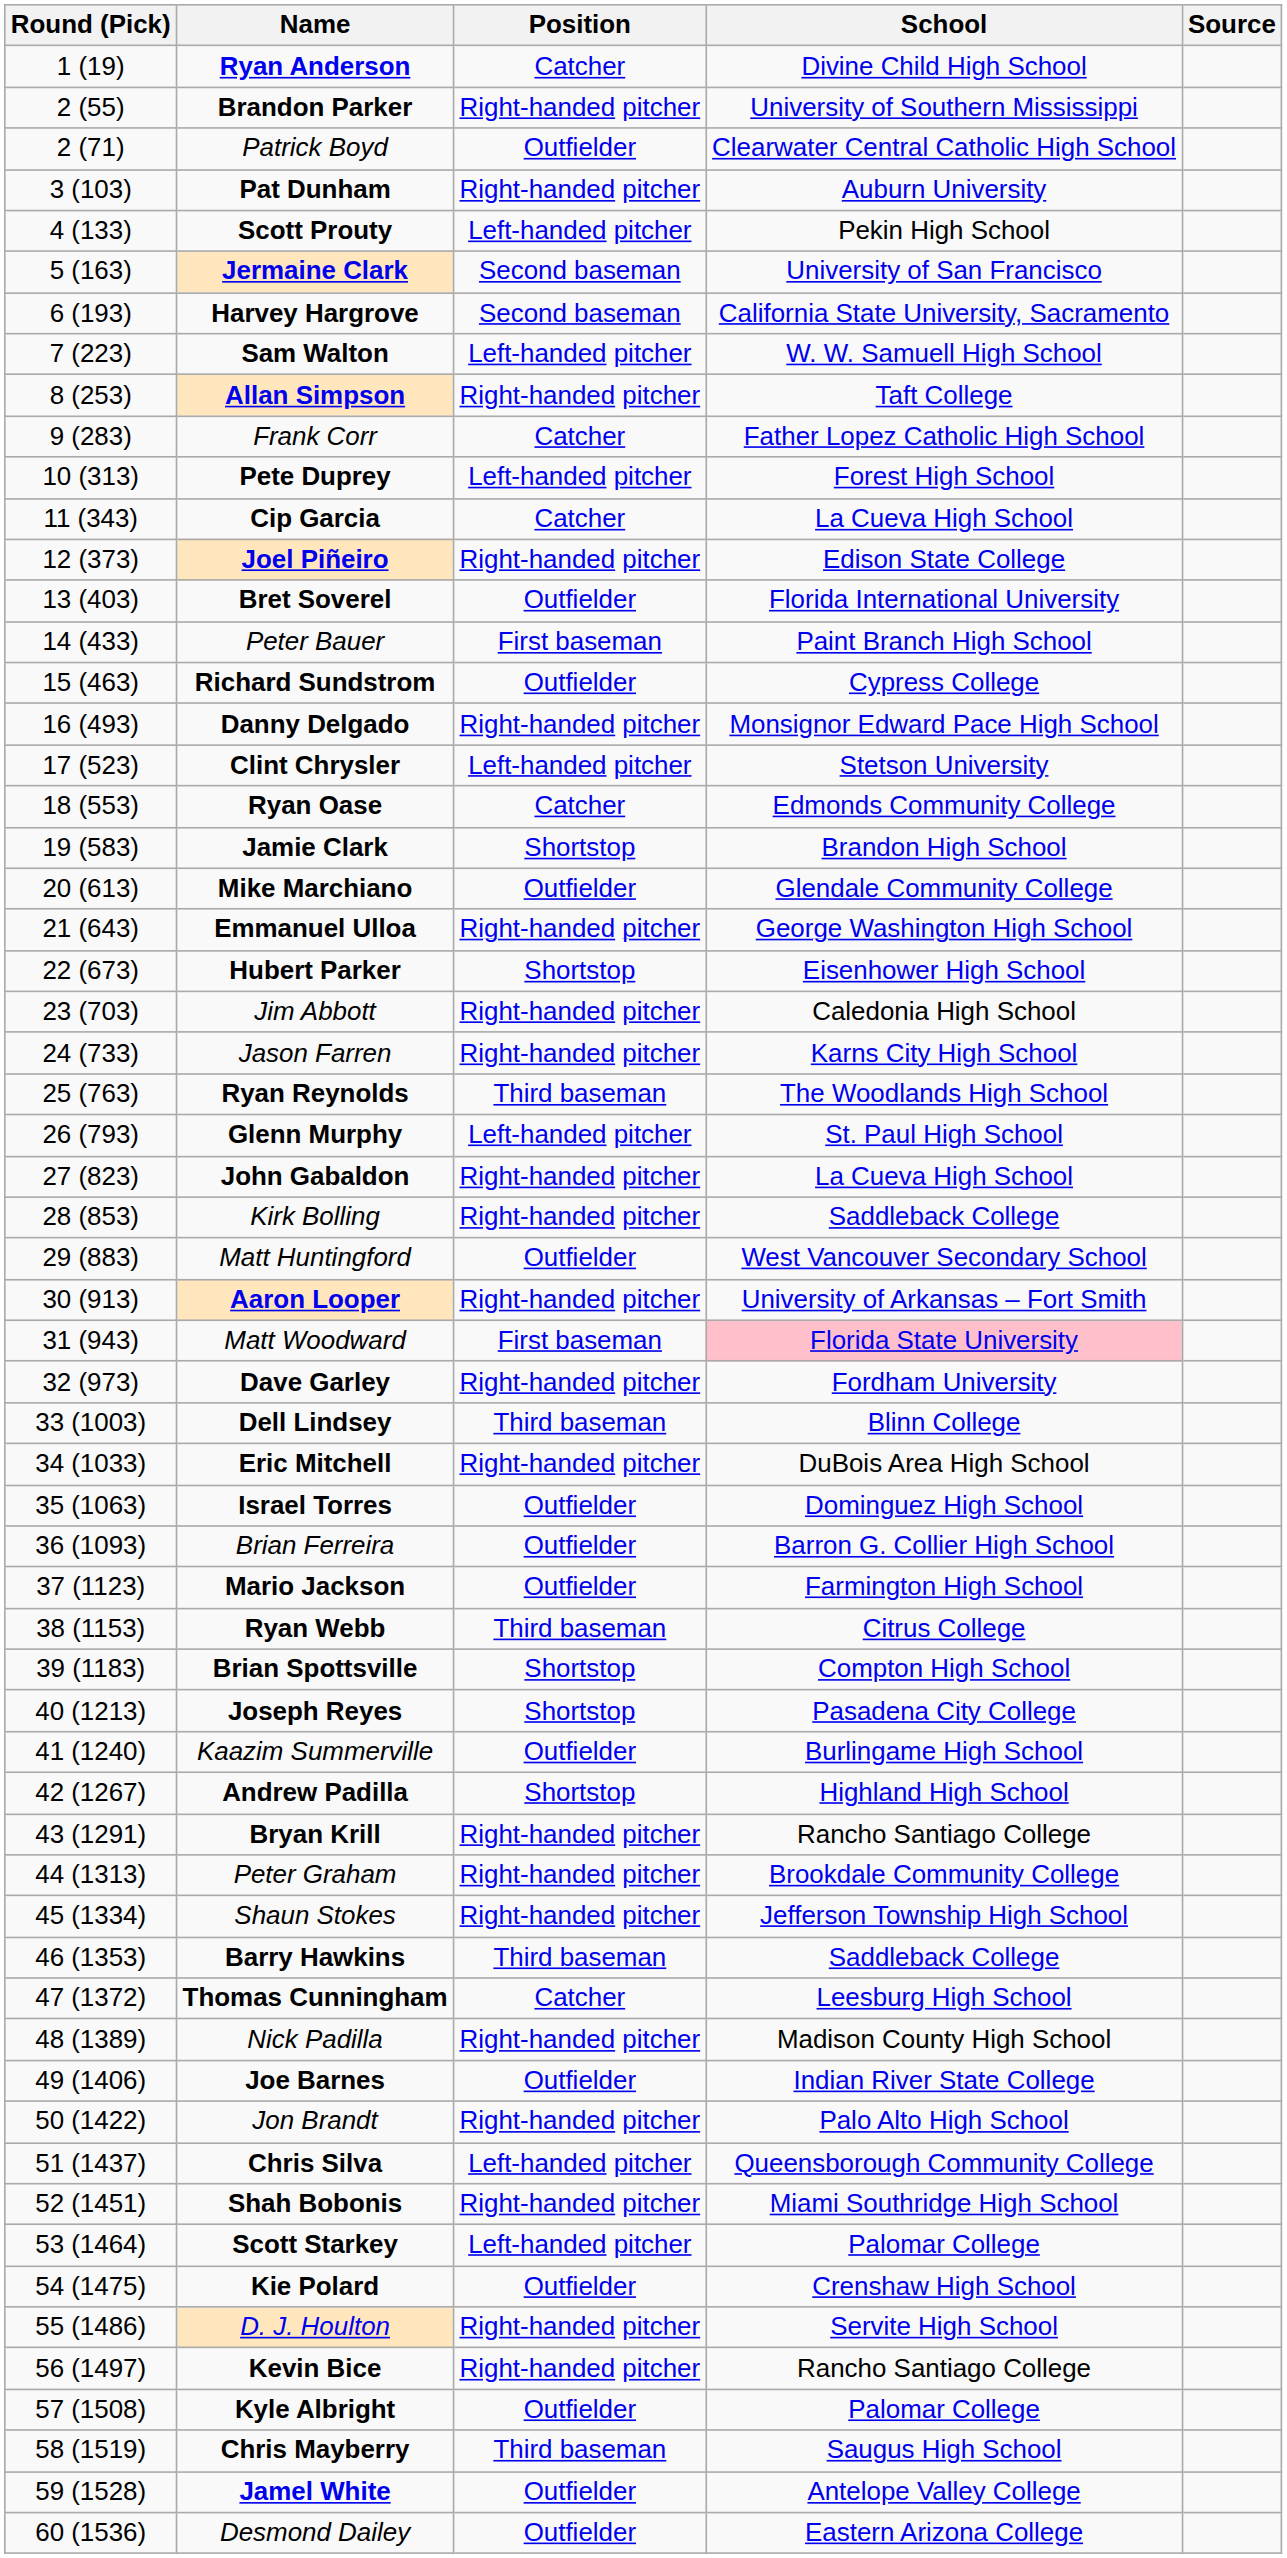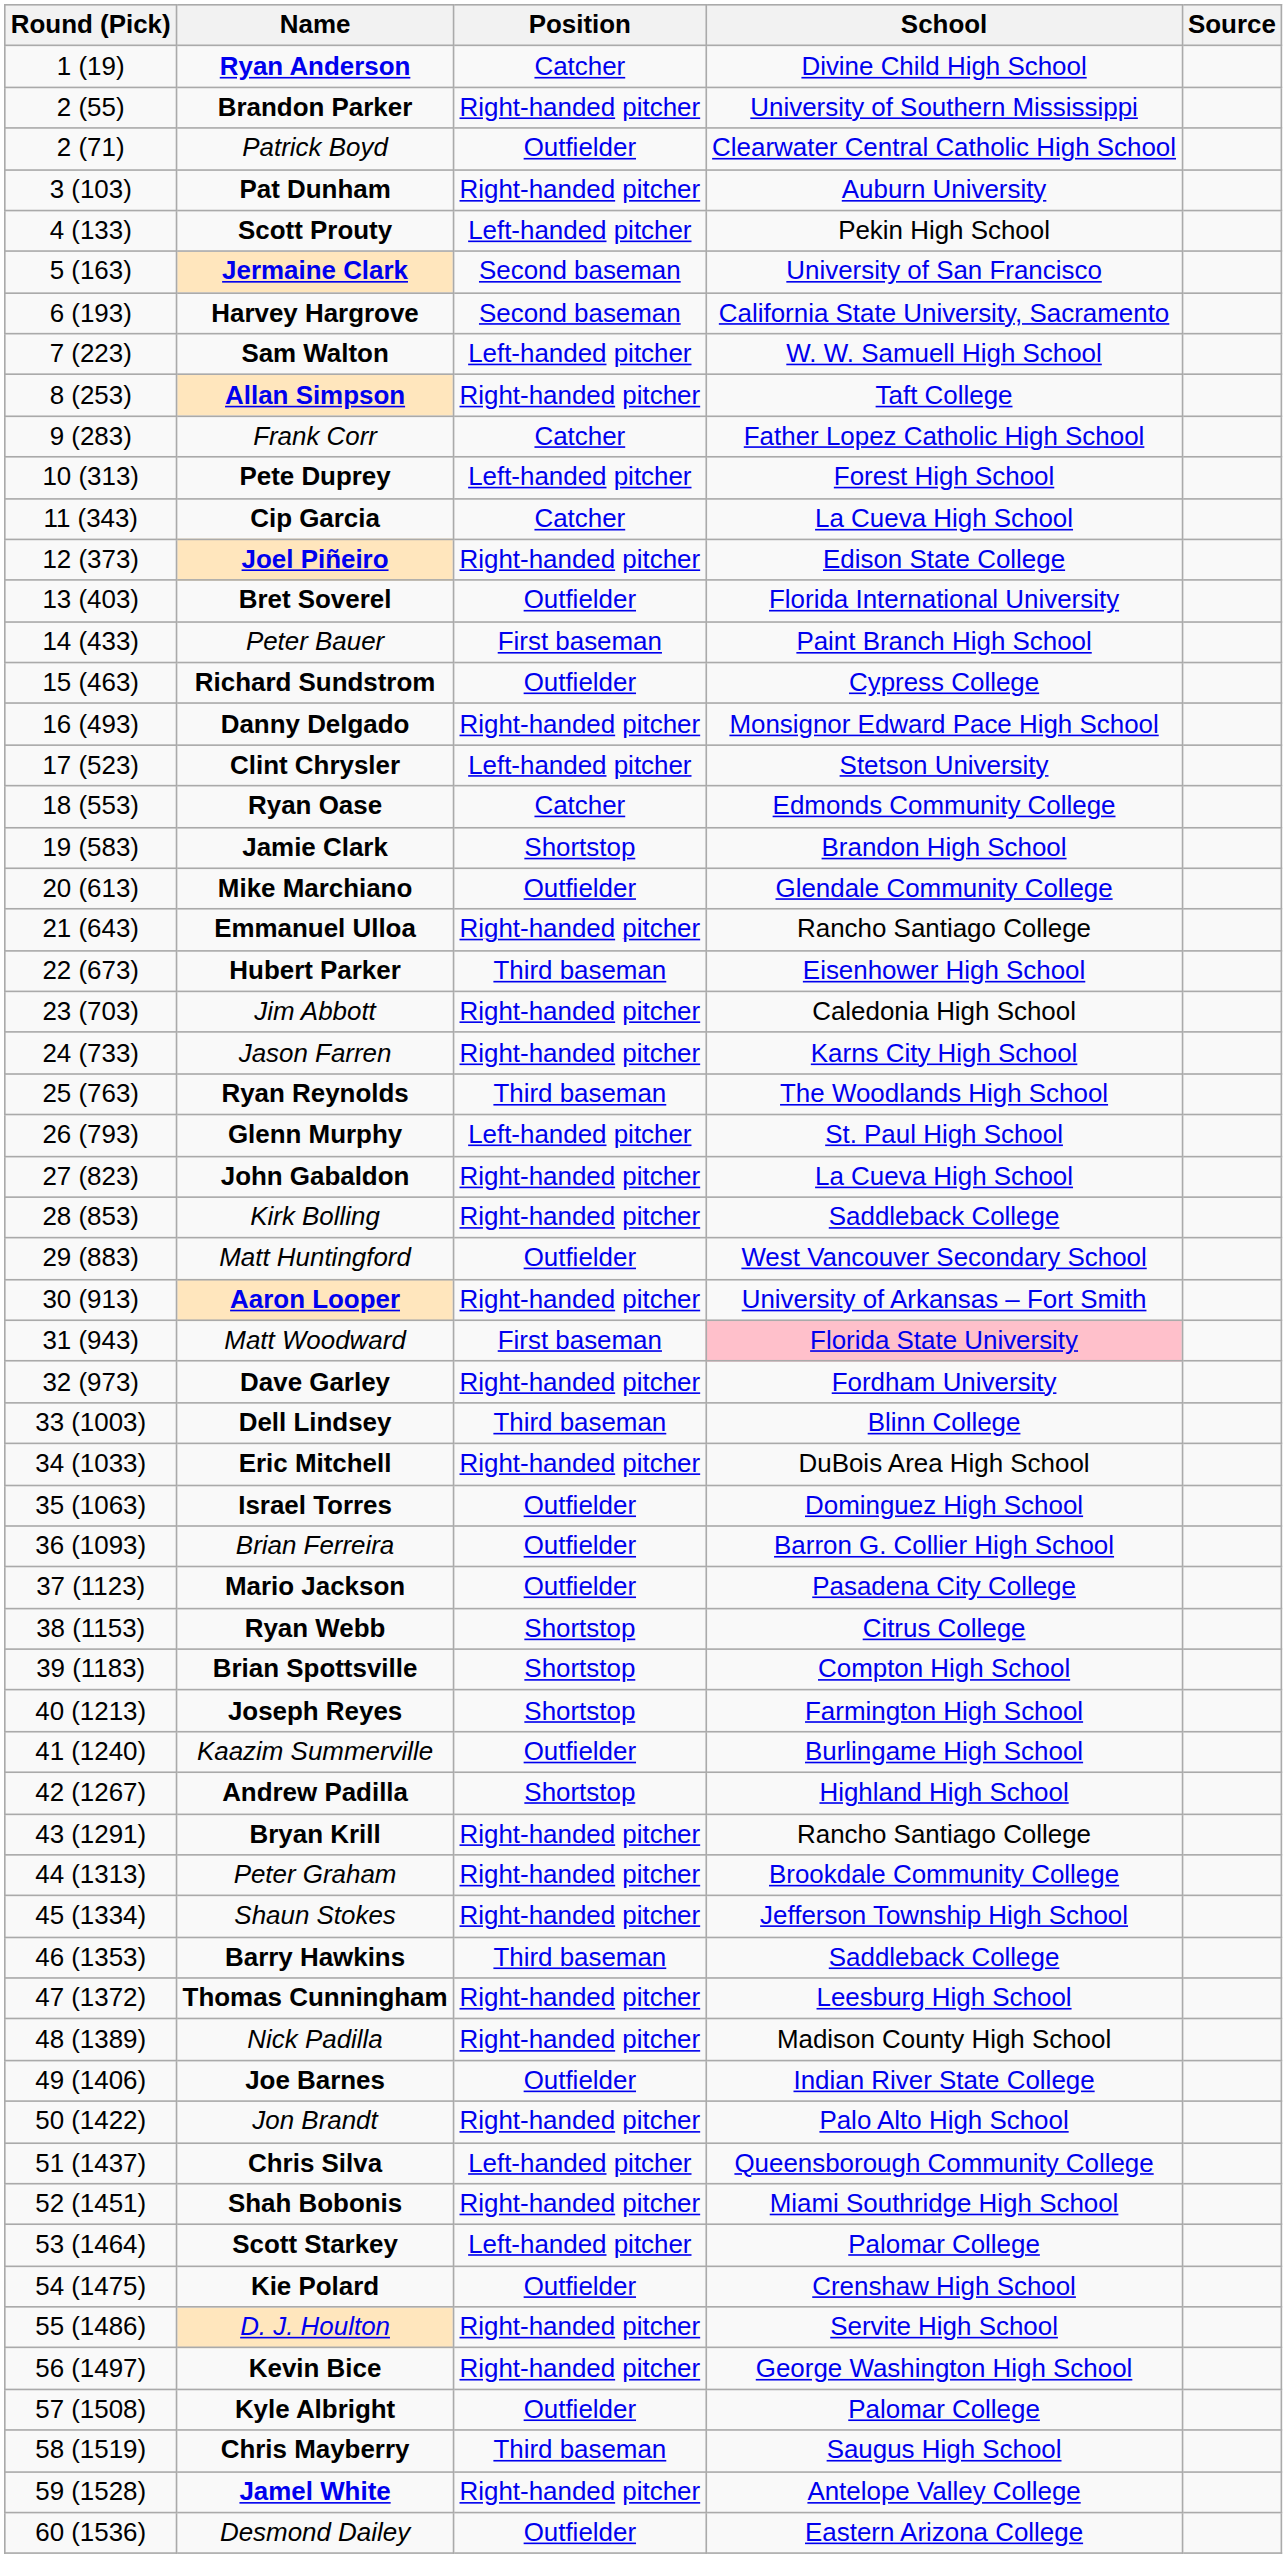 <table class="wikitable" style="text-align:center;">
 <tr>
 <th>Round (Pick)</th>
 <th>Name</th>
 <th>Position</th>
 <th>School</th>
 <th>Source</th>
 </tr>
 <tr>
 <td>1 (19)</td>
 <td><strong><a href='#'>Ryan Anderson</a></strong></td>
 <td><a href='#'>Catcher</a></td>
 <td><a href='#'>Divine Child High School</a></td>
 <td></td>
 </tr>
 <tr>
 <td>2 (55)</td>
 <td><strong>Brandon Parker</strong></td>
 <td><a href='#'>Right-handed</a> <a href='#'>pitcher</a></td>
 <td><a href='#'>University of Southern Mississippi</a></td>
 <td></td>
 </tr>
 <tr>
 <td>2 (71)</td>
 <td><em>Patrick Boyd</em></td>
 <td><a href='#'>Outfielder</a></td>
 <td><a href='#'>Clearwater Central Catholic High School</a></td>
 <td></td>
 </tr>
 <tr>
 <td>3 (103)</td>
 <td><strong>Pat Dunham</strong></td>
 <td><a href='#'>Right-handed</a> <a href='#'>pitcher</a></td>
 <td><a href='#'>Auburn University</a></td>
 <td></td>
 </tr>
 <tr>
 <td>4 (133)</td>
 <td><strong>Scott Prouty</strong></td>
 <td><a href='#'>Left-handed</a> <a href='#'>pitcher</a></td>
 <td>Pekin High School</td>
 <td></td>
 </tr>
 <tr>
 <td>5 (163)</td>
 <td style="background-color: #FFE6BD"><strong><a href='#'>Jermaine Clark</a></strong></td>
 <td><a href='#'>Second baseman</a></td>
 <td><a href='#'>University of San Francisco</a></td>
 <td></td>
 </tr>
 <tr>
 <td>6 (193)</td>
 <td><strong>Harvey Hargrove</strong></td>
 <td><a href='#'>Second baseman</a></td>
 <td><a href='#'>California State University, Sacramento</a></td>
 <td></td>
 </tr>
 <tr>
 <td>7 (223)</td>
 <td><strong>Sam Walton</strong></td>
 <td><a href='#'>Left-handed</a> <a href='#'>pitcher</a></td>
 <td><a href='#'>W. W. Samuell High School</a></td>
 <td></td>
 </tr>
 <tr>
 <td>8 (253)</td>
 <td style="background-color: #FFE6BD"><strong><a href='#'>Allan Simpson</a></strong></td>
 <td><a href='#'>Right-handed</a> <a href='#'>pitcher</a></td>
 <td><a href='#'>Taft College</a></td>
 <td></td>
 </tr>
 <tr>
 <td>9 (283)</td>
 <td><em>Frank Corr</em></td>
 <td><a href='#'>Catcher</a></td>
 <td><a href='#'>Father Lopez Catholic High School</a></td>
 <td></td>
 </tr>
 <tr>
 <td>10 (313)</td>
 <td><strong>Pete Duprey</strong></td>
 <td><a href='#'>Left-handed</a> <a href='#'>pitcher</a></td>
 <td><a href='#'>Forest High School</a></td>
 <td></td>
 </tr>
 <tr>
 <td>11 (343)</td>
 <td><strong>Cip Garcia</strong></td>
 <td><a href='#'>Catcher</a></td>
 <td><a href='#'>La Cueva High School</a></td>
 <td></td>
 </tr>
 <tr>
 <td>12 (373)</td>
 <td style="background-color: #FFE6BD"><strong><a href='#'>Joel Piñeiro</a></strong></td>
 <td><a href='#'>Right-handed</a> <a href='#'>pitcher</a></td>
 <td><a href='#'>Edison State College</a></td>
 <td></td>
 </tr>
 <tr>
 <td>13 (403)</td>
 <td><strong>Bret Soverel</strong></td>
 <td><a href='#'>Outfielder</a></td>
 <td><a href='#'>Florida International University</a></td>
 <td></td>
 </tr>
 <tr>
 <td>14 (433)</td>
 <td><em>Peter Bauer</em></td>
 <td><a href='#'>First baseman</a></td>
 <td><a href='#'>Paint Branch High School</a></td>
 <td></td>
 </tr>
 <tr>
 <td>15 (463)</td>
 <td><strong>Richard Sundstrom</strong></td>
 <td><a href='#'>Outfielder</a></td>
 <td><a href='#'>Cypress College</a></td>
 <td></td>
 </tr>
 <tr>
 <td>16 (493)</td>
 <td><strong>Danny Delgado</strong></td>
 <td><a href='#'>Right-handed</a> <a href='#'>pitcher</a></td>
 <td><a href='#'>Monsignor Edward Pace High School</a></td>
 <td></td>
 </tr>
 <tr>
 <td>17 (523)</td>
 <td><strong>Clint Chrysler</strong></td>
 <td><a href='#'>Left-handed</a> <a href='#'>pitcher</a></td>
 <td><a href='#'>Stetson University</a></td>
 <td></td>
 </tr>
 <tr>
 <td>18 (553)</td>
 <td><strong>Ryan Oase</strong></td>
 <td><a href='#'>Catcher</a></td>
 <td><a href='#'>Edmonds Community College</a></td>
 <td></td>
 </tr>
 <tr>
 <td>19 (583)</td>
 <td><strong>Jamie Clark</strong></td>
 <td><a href='#'>Shortstop</a></td>
 <td><a href='#'>Brandon High School</a></td>
 <td></td>
 </tr>
 <tr>
 <td>20 (613)</td>
 <td><strong>Mike Marchiano</strong></td>
 <td><a href='#'>Outfielder</a></td>
 <td><a href='#'>Glendale Community College</a></td>
 <td></td>
 </tr>
 <tr>
 <td>21 (643)</td>
 <td><strong>Emmanuel Ulloa</strong></td>
 <td><a href='#'>Right-handed</a> <a href='#'>pitcher</a></td>
-<td><a href='#'>George Washington High School</a></td>
+<td>Rancho Santiago College</td>
 <td></td>
 </tr>
 <tr>
 <td>22 (673)</td>
 <td><strong>Hubert Parker</strong></td>
-<td><a href='#'>Shortstop</a></td>
+<td><a href='#'>Third baseman</a></td>
 <td><a href='#'>Eisenhower High School</a></td>
 <td></td>
 </tr>
 <tr>
 <td>23 (703)</td>
 <td><em>Jim Abbott</em></td>
 <td><a href='#'>Right-handed</a> <a href='#'>pitcher</a></td>
 <td>Caledonia High School</td>
 <td></td>
 </tr>
 <tr>
 <td>24 (733)</td>
 <td><em>Jason Farren</em></td>
 <td><a href='#'>Right-handed</a> <a href='#'>pitcher</a></td>
 <td><a href='#'>Karns City High School</a></td>
 <td></td>
 </tr>
 <tr>
 <td>25 (763)</td>
 <td><strong>Ryan Reynolds</strong></td>
 <td><a href='#'>Third baseman</a></td>
 <td><a href='#'>The Woodlands High School</a></td>
 <td></td>
 </tr>
 <tr>
 <td>26 (793)</td>
 <td><strong>Glenn Murphy</strong></td>
 <td><a href='#'>Left-handed</a> <a href='#'>pitcher</a></td>
 <td><a href='#'>St. Paul High School</a></td>
 <td></td>
 </tr>
 <tr>
 <td>27 (823)</td>
 <td><strong>John Gabaldon</strong></td>
 <td><a href='#'>Right-handed</a> <a href='#'>pitcher</a></td>
 <td><a href='#'>La Cueva High School</a></td>
 <td></td>
 </tr>
 <tr>
 <td>28 (853)</td>
 <td><em>Kirk Bolling</em></td>
 <td><a href='#'>Right-handed</a> <a href='#'>pitcher</a></td>
 <td><a href='#'>Saddleback College</a></td>
 <td></td>
 </tr>
 <tr>
 <td>29 (883)</td>
 <td><em>Matt Huntingford</em></td>
 <td><a href='#'>Outfielder</a></td>
 <td><a href='#'>West Vancouver Secondary School</a></td>
 <td></td>
 </tr>
 <tr>
 <td>30 (913)</td>
 <td style="background-color: #FFE6BD"><strong><a href='#'>Aaron Looper</a></strong></td>
 <td><a href='#'>Right-handed</a> <a href='#'>pitcher</a></td>
 <td><a href='#'>University of Arkansas – Fort Smith</a></td>
 <td></td>
 </tr>
 <tr>
 <td>31 (943)</td>
 <td><em>Matt Woodward</em></td>
 <td><a href='#'>First baseman</a></td>
 <td style="background: pink;"><a href='#'>Florida State University</a></td>
 <td></td>
 </tr>
 <tr>
 <td>32 (973)</td>
 <td><strong>Dave Garley</strong></td>
 <td><a href='#'>Right-handed</a> <a href='#'>pitcher</a></td>
 <td><a href='#'>Fordham University</a></td>
 <td></td>
 </tr>
 <tr>
 <td>33 (1003)</td>
 <td><strong>Dell Lindsey</strong></td>
 <td><a href='#'>Third baseman</a></td>
 <td><a href='#'>Blinn College</a></td>
 <td></td>
 </tr>
 <tr>
 <td>34 (1033)</td>
 <td><strong>Eric Mitchell</strong></td>
 <td><a href='#'>Right-handed</a> <a href='#'>pitcher</a></td>
 <td>DuBois Area High School</td>
 <td></td>
 </tr>
 <tr>
 <td>35 (1063)</td>
 <td><strong>Israel Torres</strong></td>
 <td><a href='#'>Outfielder</a></td>
 <td><a href='#'>Dominguez High School</a></td>
 <td></td>
 </tr>
 <tr>
 <td>36 (1093)</td>
 <td><em>Brian Ferreira</em></td>
 <td><a href='#'>Outfielder</a></td>
 <td><a href='#'>Barron G. Collier High School</a></td>
 <td></td>
 </tr>
 <tr>
 <td>37 (1123)</td>
 <td><strong>Mario Jackson</strong></td>
 <td><a href='#'>Outfielder</a></td>
-<td><a href='#'>Farmington High School</a></td>
+<td><a href='#'>Pasadena City College</a></td>
 <td></td>
 </tr>
 <tr>
 <td>38 (1153)</td>
 <td><strong>Ryan Webb</strong></td>
-<td><a href='#'>Third baseman</a></td>
+<td><a href='#'>Shortstop</a></td>
 <td><a href='#'>Citrus College</a></td>
 <td></td>
 </tr>
 <tr>
 <td>39 (1183)</td>
 <td><strong>Brian Spottsville</strong></td>
 <td><a href='#'>Shortstop</a></td>
 <td><a href='#'>Compton High School</a></td>
 <td></td>
 </tr>
 <tr>
 <td>40 (1213)</td>
 <td><strong>Joseph Reyes</strong></td>
 <td><a href='#'>Shortstop</a></td>
-<td><a href='#'>Pasadena City College</a></td>
+<td><a href='#'>Farmington High School</a></td>
 <td></td>
 </tr>
 <tr>
 <td>41 (1240)</td>
 <td><em>Kaazim Summerville</em></td>
 <td><a href='#'>Outfielder</a></td>
 <td><a href='#'>Burlingame High School</a></td>
 <td></td>
 </tr>
 <tr>
 <td>42 (1267)</td>
 <td><strong>Andrew Padilla</strong></td>
 <td><a href='#'>Shortstop</a></td>
 <td><a href='#'>Highland High School</a></td>
 <td></td>
 </tr>
 <tr>
 <td>43 (1291)</td>
 <td><strong>Bryan Krill</strong></td>
 <td><a href='#'>Right-handed</a> <a href='#'>pitcher</a></td>
 <td>Rancho Santiago College</td>
 <td></td>
 </tr>
 <tr>
 <td>44 (1313)</td>
 <td><em>Peter Graham</em></td>
 <td><a href='#'>Right-handed</a> <a href='#'>pitcher</a></td>
 <td><a href='#'>Brookdale Community College</a></td>
 <td></td>
 </tr>
 <tr>
 <td>45 (1334)</td>
 <td><em>Shaun Stokes</em></td>
 <td><a href='#'>Right-handed</a> <a href='#'>pitcher</a></td>
 <td><a href='#'>Jefferson Township High School</a></td>
 <td></td>
 </tr>
 <tr>
 <td>46 (1353)</td>
 <td><strong>Barry Hawkins</strong></td>
 <td><a href='#'>Third baseman</a></td>
 <td><a href='#'>Saddleback College</a></td>
 <td></td>
 </tr>
 <tr>
 <td>47 (1372)</td>
 <td><strong>Thomas Cunningham</strong></td>
-<td><a href='#'>Catcher</a></td>
+<td><a href='#'>Right-handed</a> <a href='#'>pitcher</a></td>
 <td><a href='#'>Leesburg High School</a></td>
 <td></td>
 </tr>
 <tr>
 <td>48 (1389)</td>
 <td><em>Nick Padilla</em></td>
 <td><a href='#'>Right-handed</a> <a href='#'>pitcher</a></td>
 <td>Madison County High School</td>
 <td></td>
 </tr>
 <tr>
 <td>49 (1406)</td>
 <td><strong>Joe Barnes</strong></td>
 <td><a href='#'>Outfielder</a></td>
 <td><a href='#'>Indian River State College</a></td>
 <td></td>
 </tr>
 <tr>
 <td>50 (1422)</td>
 <td><em>Jon Brandt</em></td>
 <td><a href='#'>Right-handed</a> <a href='#'>pitcher</a></td>
 <td><a href='#'>Palo Alto High School</a></td>
 <td></td>
 </tr>
 <tr>
 <td>51 (1437)</td>
 <td><strong>Chris Silva</strong></td>
 <td><a href='#'>Left-handed</a> <a href='#'>pitcher</a></td>
 <td><a href='#'>Queensborough Community College</a></td>
 <td></td>
 </tr>
 <tr>
 <td>52 (1451)</td>
 <td><strong>Shah Bobonis</strong></td>
 <td><a href='#'>Right-handed</a> <a href='#'>pitcher</a></td>
 <td><a href='#'>Miami Southridge High School</a></td>
 <td></td>
 </tr>
 <tr>
 <td>53 (1464)</td>
 <td><strong>Scott Starkey</strong></td>
 <td><a href='#'>Left-handed</a> <a href='#'>pitcher</a></td>
 <td><a href='#'>Palomar College</a></td>
 <td></td>
 </tr>
 <tr>
 <td>54 (1475)</td>
 <td><strong>Kie Polard</strong></td>
 <td><a href='#'>Outfielder</a></td>
 <td><a href='#'>Crenshaw High School</a></td>
 <td></td>
 </tr>
 <tr>
 <td>55 (1486)</td>
 <td style="background-color: #FFE6BD"><em><a href='#'>D. J. Houlton</a></em></td>
 <td><a href='#'>Right-handed</a> <a href='#'>pitcher</a></td>
 <td><a href='#'>Servite High School</a></td>
 <td></td>
 </tr>
 <tr>
 <td>56 (1497)</td>
 <td><strong>Kevin Bice</strong></td>
 <td><a href='#'>Right-handed</a> <a href='#'>pitcher</a></td>
-<td>Rancho Santiago College</td>
+<td><a href='#'>George Washington High School</a></td>
 <td></td>
 </tr>
 <tr>
 <td>57 (1508)</td>
 <td><strong>Kyle Albright</strong></td>
 <td><a href='#'>Outfielder</a></td>
 <td><a href='#'>Palomar College</a></td>
 <td></td>
 </tr>
 <tr>
 <td>58 (1519)</td>
 <td><strong>Chris Mayberry</strong></td>
 <td><a href='#'>Third baseman</a></td>
 <td><a href='#'>Saugus High School</a></td>
 <td></td>
 </tr>
 <tr>
 <td>59 (1528)</td>
 <td><strong><a href='#'>Jamel White</a></strong></td>
-<td><a href='#'>Outfielder</a></td>
+<td><a href='#'>Right-handed</a> <a href='#'>pitcher</a></td>
 <td><a href='#'>Antelope Valley College</a></td>
 <td></td>
 </tr>
 <tr>
 <td>60 (1536)</td>
 <td><em>Desmond Dailey</em></td>
 <td><a href='#'>Outfielder</a></td>
 <td><a href='#'>Eastern Arizona College</a></td>
 <td></td>
 </tr>
 </table>
